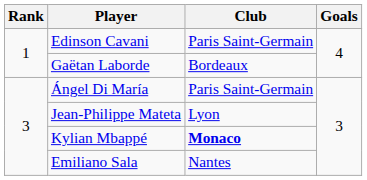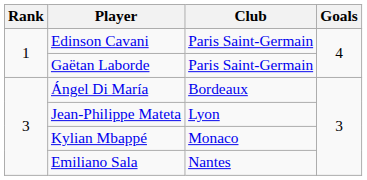 <table class="wikitable sortable" style="text-align:center">
 <tr>
 <th>Rank</th>
 <th>Player</th>
 <th>Club</th>
 <th>Goals</th>
 </tr>
 <tr>
 <td rowspan="2">1</td>
 <td align="left"> <a href='#'>Edinson Cavani</a></td>
 <td align="left"><a href='#'>Paris Saint-Germain</a></td>
 <td rowspan="2">4</td>
 </tr>
 <tr>
 <td align="left"> <a href='#'>Gaëtan Laborde</a></td>
-<td align="left"><a href='#'>Bordeaux</a></td>
+<td align="left"><a href='#'>Paris Saint-Germain</a></td>
 </tr>
 <tr>
 <td rowspan="4">3</td>
 <td align="left"> <a href='#'>Ángel Di María</a></td>
-<td align="left"><a href='#'>Paris Saint-Germain</a></td>
+<td align="left"><a href='#'>Bordeaux</a></td>
 <td rowspan="4">3</td>
 </tr>
 <tr>
 <td align="left"> <a href='#'>Jean-Philippe Mateta</a></td>
 <td align="left"><a href='#'>Lyon</a></td>
 </tr>
 <tr>
 <td align="left"> <a href='#'>Kylian Mbappé</a></td>
-<td align="left"><strong><a href='#'>Monaco</a></strong></td>
+<td align="left"><a href='#'>Monaco</a></td>
 </tr>
 <tr>
 <td align="left"> <a href='#'>Emiliano Sala</a></td>
 <td align="left"><a href='#'>Nantes</a></td>
 </tr>
 </table>
